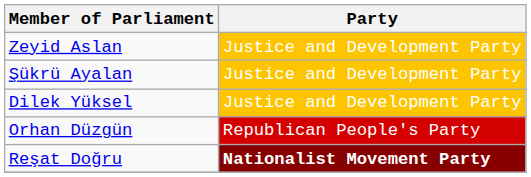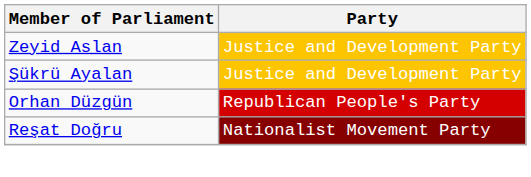 <table class="wikitable">
 <tr>
 <th>Member of Parliament</th>
 <th>Party</th>
 </tr>
 <tr>
 <td><a href='#'>Zeyid Aslan</a></td>
 <td style="background:#FDC400; color:white">Justice and Development Party</td>
 </tr>
 <tr>
 <td><a href='#'>Şükrü Ayalan</a></td>
 <td style="background:#FDC400; color:white">Justice and Development Party</td>
 </tr>
 <tr>
-<td><a href='#'>Dilek Yüksel</a></td>
-<td style="background:#FDC400; color:white">Justice and Development Party</td>
-</tr>
-<tr>
 <td><a href='#'>Orhan Düzgün</a></td>
 <td style="background:#D40000; color:white">Republican People's Party</td>
 </tr>
 <tr>
 <td><a href='#'>Reşat Doğru</a></td>
-<td style="background:#870000; color:white"><strong>Nationalist Movement Party</strong></td>
+<td style="background:#870000; color:white">Nationalist Movement Party</td>
 </tr>
 <tr>
 </tr>
 </table>
